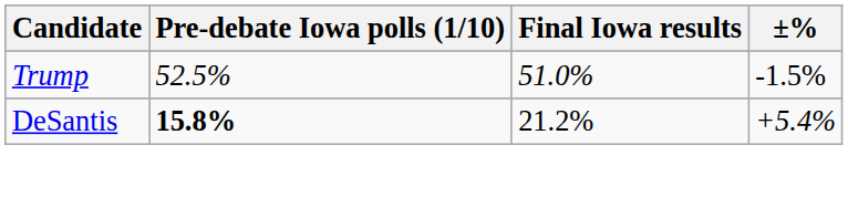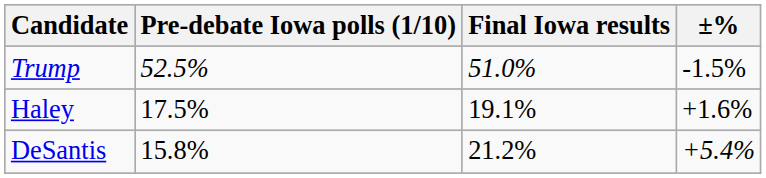 <table class="wikitable sortable floatright">
 <tr>
 <th>Candidate</th>
 <th>Pre-debate Iowa polls (1/10)</th>
 <th>Final Iowa results</th>
 <th>±%</th>
 </tr>
 <tr>
 <td><a href='#'><em>Trump</em></a></td>
 <td><em>52.5%</em></td>
 <td><em>51.0%</em></td>
 <td>-1.5%</td>
 </tr>
 <tr>
+<td><a href='#'>Haley</a></td>
+<td>17.5%</td>
+<td>19.1%</td>
+<td>+1.6%</td>
+</tr>
+<tr>
 <td><a href='#'>DeSantis</a></td>
-<td><strong>15.8%</strong></td>
+<td>15.8%</td>
 <td>21.2%</td>
 <td><em>+5.4%</em></td>
 </tr>
 </table>
